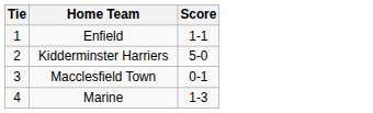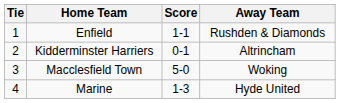 <table class="wikitable" style="text-align:center;">
 <tr>
 <th width=20>Tie</th>
 <th width=175>Home Team</th>
 <th width=20>Score</th>
+<th width=175>Away Team</th>
 </tr>
 <tr>
 <td>1</td>
 <td>Enfield</td>
 <td>1-1</td>
+<td>Rushden & Diamonds</td>
 </tr>
 <tr>
 <td>2</td>
 <td>Kidderminster Harriers</td>
-<td>5-0</td>
+<td>0-1</td>
+<td>Altrincham</td>
 </tr>
 <tr>
 <td>3</td>
 <td>Macclesfield Town</td>
-<td>0-1</td>
+<td>5-0</td>
+<td>Woking</td>
 </tr>
 <tr>
 <td>4</td>
 <td>Marine</td>
 <td>1-3</td>
+<td>Hyde United</td>
 </tr>
 </table>
